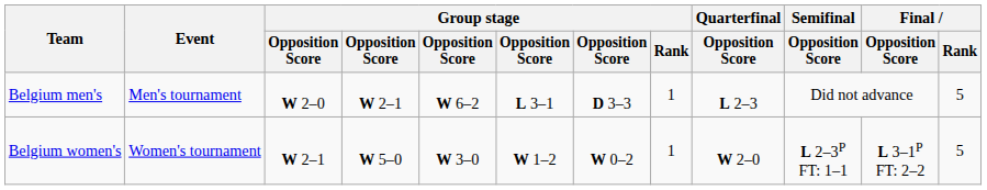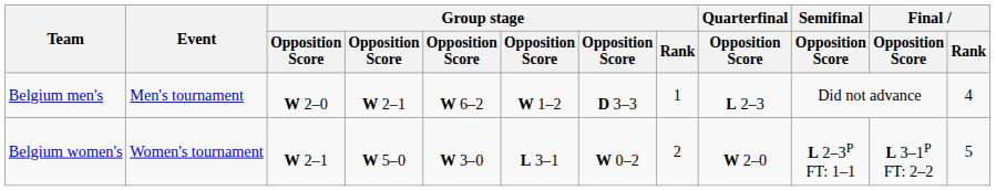 <table class=wikitable style=font-size:90%;text-align:center>
 <tr>
 <th rowspan=2>Team</th>
 <th rowspan=2>Event</th>
 <th colspan=6>Group stage</th>
 <th>Quarterfinal</th>
 <th>Semifinal</th>
 <th colspan=2>Final / </th>
 </tr>
 <tr style=font-size:95%>
 <th>Opposition<br>Score</th>
 <th>Opposition<br>Score</th>
 <th>Opposition<br>Score</th>
 <th>Opposition<br>Score</th>
 <th>Opposition<br>Score</th>
 <th>Rank</th>
 <th>Opposition<br>Score</th>
 <th>Opposition<br>Score</th>
 <th>Opposition<br>Score</th>
 <th>Rank</th>
 </tr>
 <tr>
 <td align=left><a href='#'>Belgium men's</a></td>
 <td align=left><a href='#'>Men's tournament</a></td>
 <td><br><strong>W</strong> 2–0</td>
 <td><br><strong>W</strong> 2–1</td>
 <td><br><strong>W</strong> 6–2</td>
-<td><br> <strong>L</strong> 3–1</td>
+<td><br><strong>W</strong> 1–2</td>
 <td><br><strong>D</strong> 3–3</td>
 <td>1</td>
 <td><br><strong>L</strong> 2–3</td>
 <td colspan=2>Did not advance</td>
-<td>5</td>
+<td>4</td>
 </tr>
 <tr>
 <td align=left><a href='#'>Belgium women's</a></td>
 <td align=left><a href='#'>Women's tournament</a></td>
 <td><br><strong>W</strong> 2–1</td>
 <td><br><strong>W</strong> 5–0</td>
 <td><br><strong>W</strong> 3–0</td>
-<td><br><strong>W</strong> 1–2</td>
+<td><br> <strong>L</strong> 3–1</td>
 <td><br><strong>W</strong> 0–2</td>
-<td>1</td>
+<td>2</td>
 <td><br><strong>W</strong> 2–0</td>
 <td><br><strong>L</strong> 2–3<sup>P</sup><br>FT: 1–1</td>
 <td><br><strong>L</strong> 3–1<sup>P</sup><br>FT: 2–2</td>
 <td>5</td>
 </tr>
 </table>
